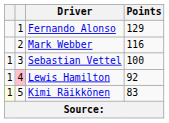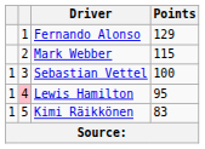 <table class="wikitable" style="font-size: 85%;">
 <tr>
 <th></th>
 <th></th>
 <th>Driver</th>
 <th>Points</th>
 </tr>
 <tr>
 <td align="left"></td>
 <td align="center">1</td>
 <td> <a href='#'>Fernando Alonso</a></td>
 <td align="left">129</td>
 </tr>
 <tr>
 <td align="left"></td>
 <td align="center">2</td>
 <td> <a href='#'>Mark Webber</a></td>
-<td align="left">116</td>
+<td align="left">115</td>
 </tr>
 <tr>
 <td align="left"> 1</td>
 <td align="center">3</td>
 <td> <a href='#'>Sebastian Vettel</a></td>
 <td align="left">100</td>
 </tr>
 <tr>
 <td align="left"> 1</td>
 <td align="center" style="background: pink;">4</td>
 <td> <a href='#'>Lewis Hamilton</a></td>
-<td align="left">92</td>
+<td align="left">95</td>
 </tr>
 <tr>
-<td align="left" style="background: lightyellow;"> 1</td>
+<td align="left"> 1</td>
 <td align="center">5</td>
 <td> <a href='#'>Kimi Räikkönen</a></td>
 <td align="left">83</td>
 </tr>
 <tr>
 <th colspan=4>Source:</th>
 </tr>
 </table>
